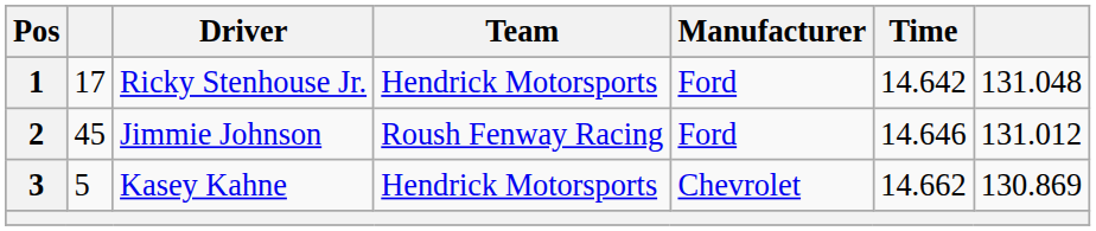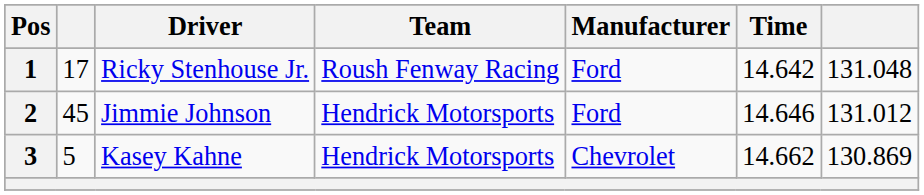 <table class="wikitable" style="font-size:95%">
 <tr>
 <th>Pos</th>
 <th></th>
 <th>Driver</th>
 <th>Team</th>
 <th>Manufacturer</th>
 <th>Time</th>
 <th></th>
 </tr>
 <tr>
 <th>1</th>
 <td>17</td>
 <td><a href='#'>Ricky Stenhouse Jr.</a></td>
-<td><a href='#'>Hendrick Motorsports</a></td>
+<td><a href='#'>Roush Fenway Racing</a></td>
 <td><a href='#'>Ford</a></td>
 <td>14.642</td>
 <td>131.048</td>
 </tr>
 <tr>
 <th>2</th>
 <td>45</td>
 <td><a href='#'>Jimmie Johnson</a></td>
-<td><a href='#'>Roush Fenway Racing</a></td>
+<td><a href='#'>Hendrick Motorsports</a></td>
 <td><a href='#'>Ford</a></td>
 <td>14.646</td>
 <td>131.012</td>
 </tr>
 <tr>
 <th>3</th>
 <td>5</td>
 <td><a href='#'>Kasey Kahne</a></td>
 <td><a href='#'>Hendrick Motorsports</a></td>
 <td><a href='#'>Chevrolet</a></td>
 <td>14.662</td>
 <td>130.869</td>
 </tr>
 <tr>
 <th colspan="7"></th>
 </tr>
 </table>
